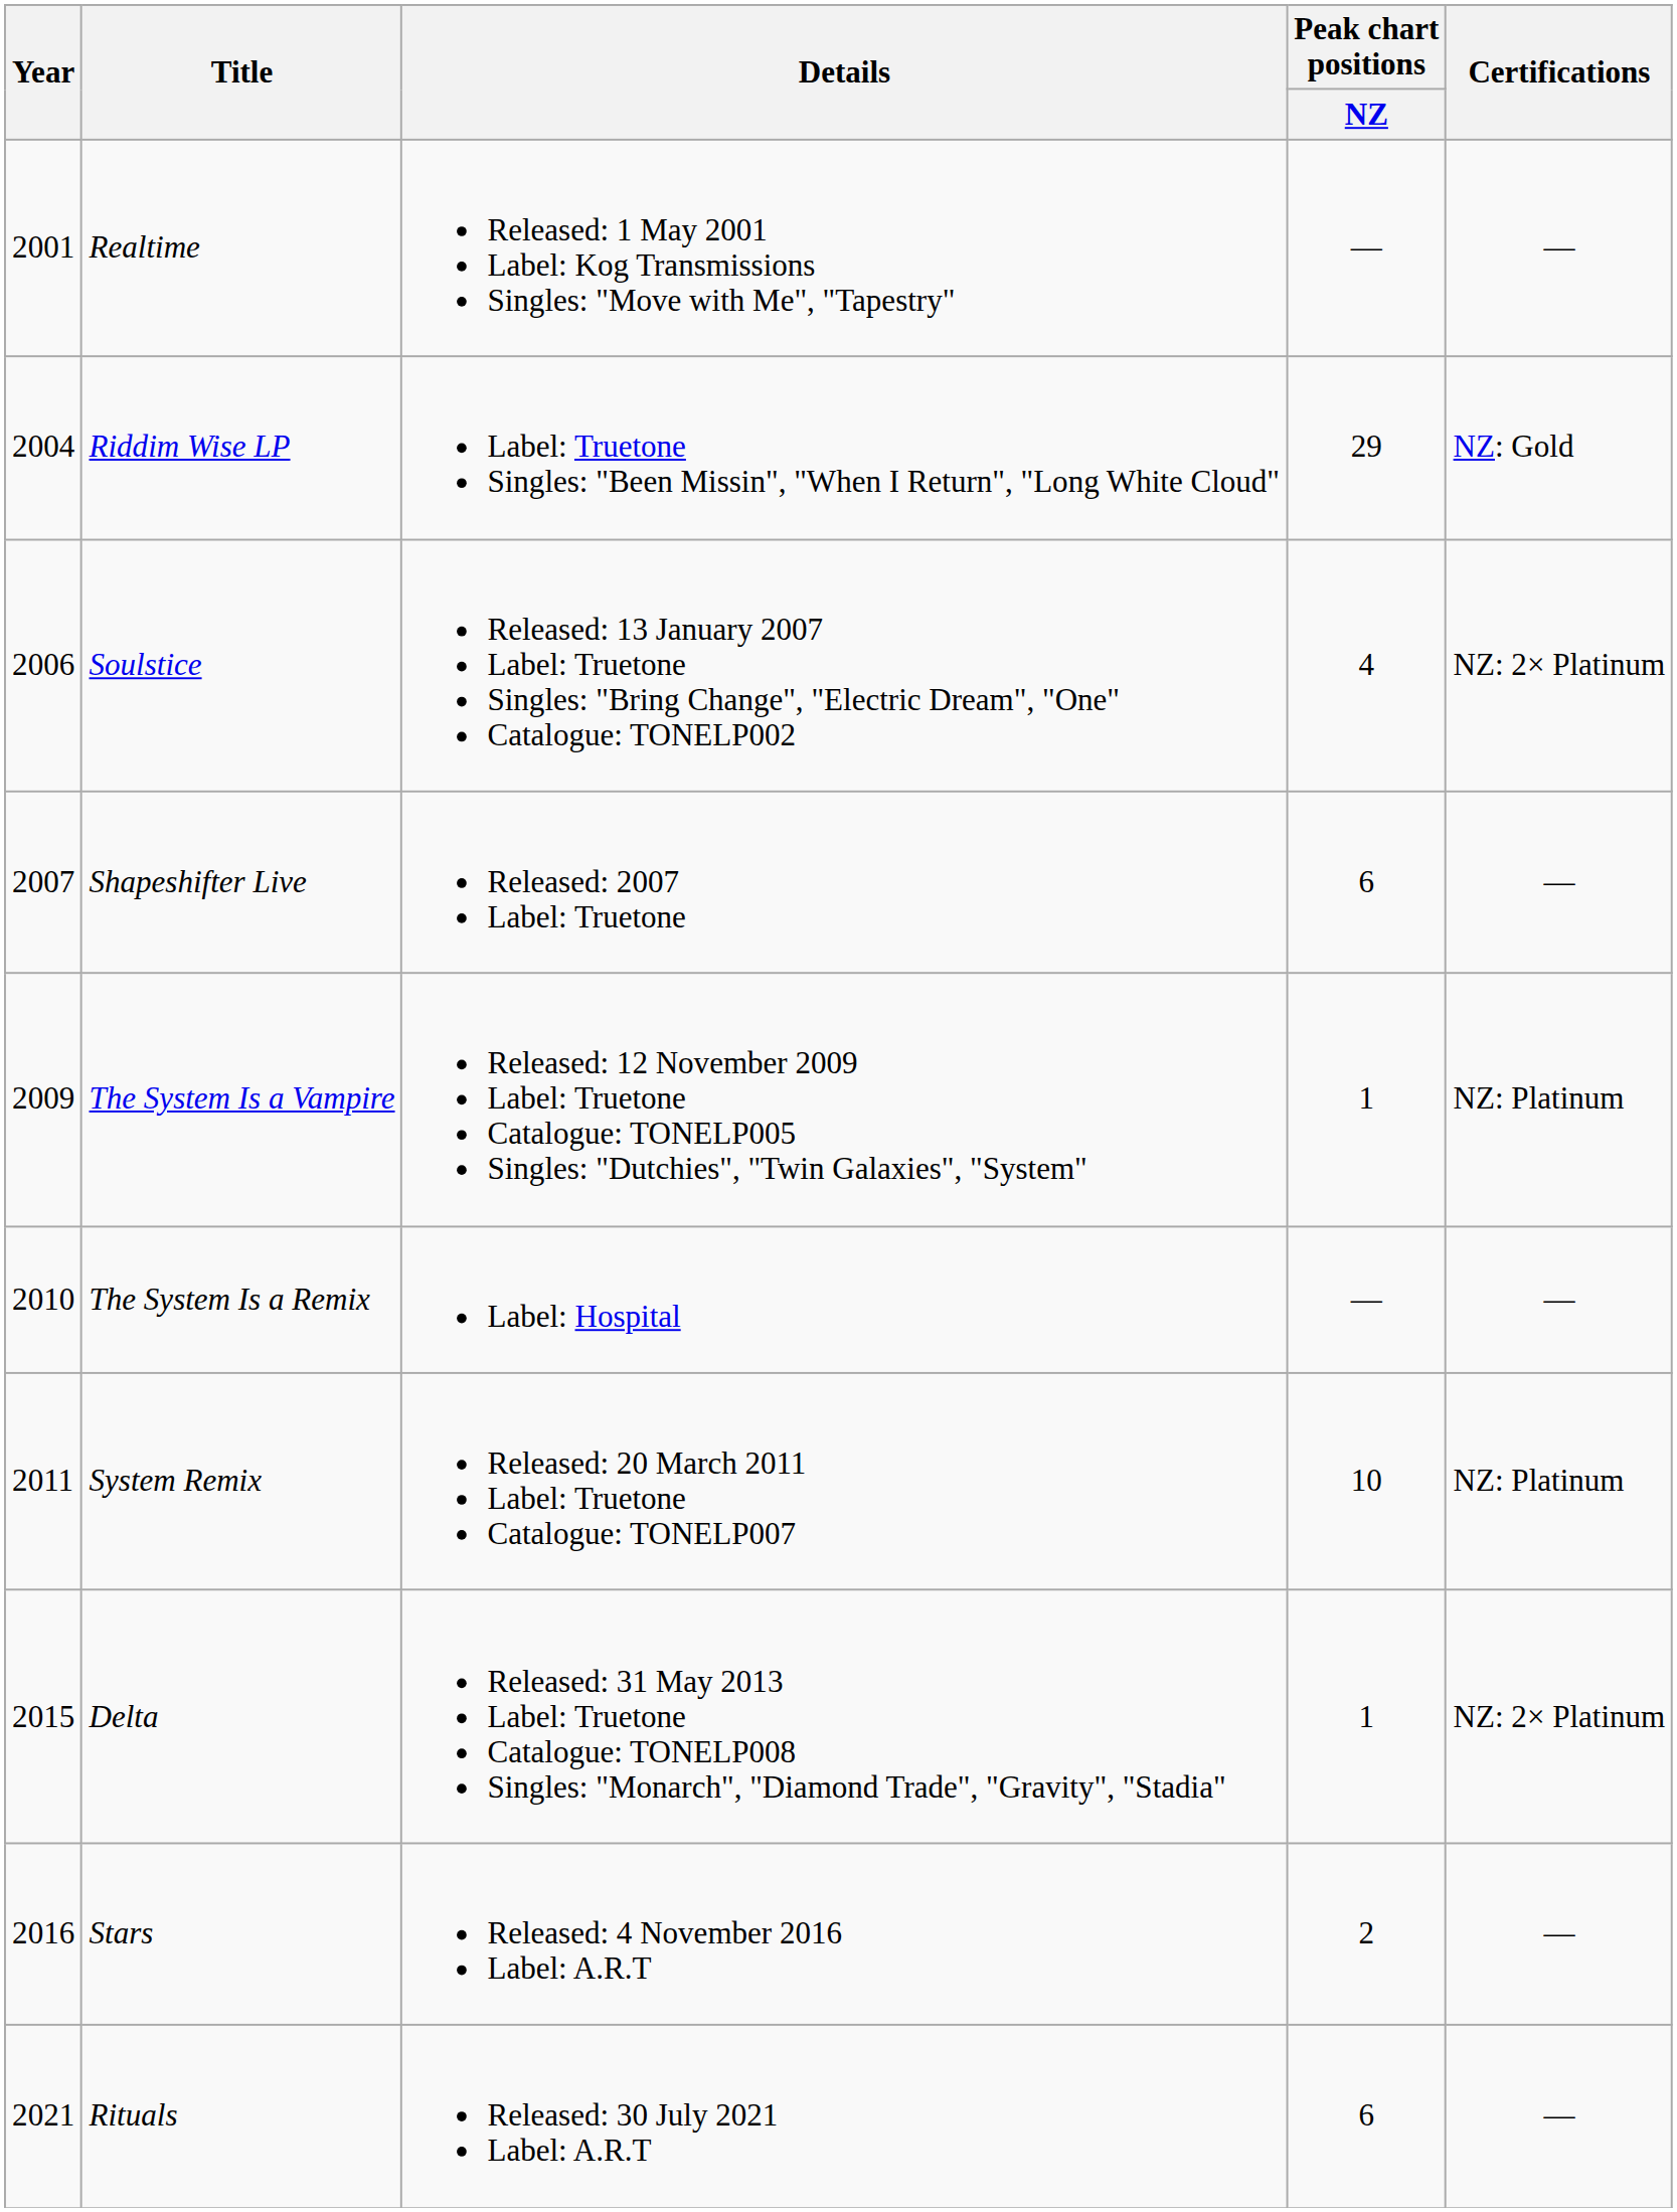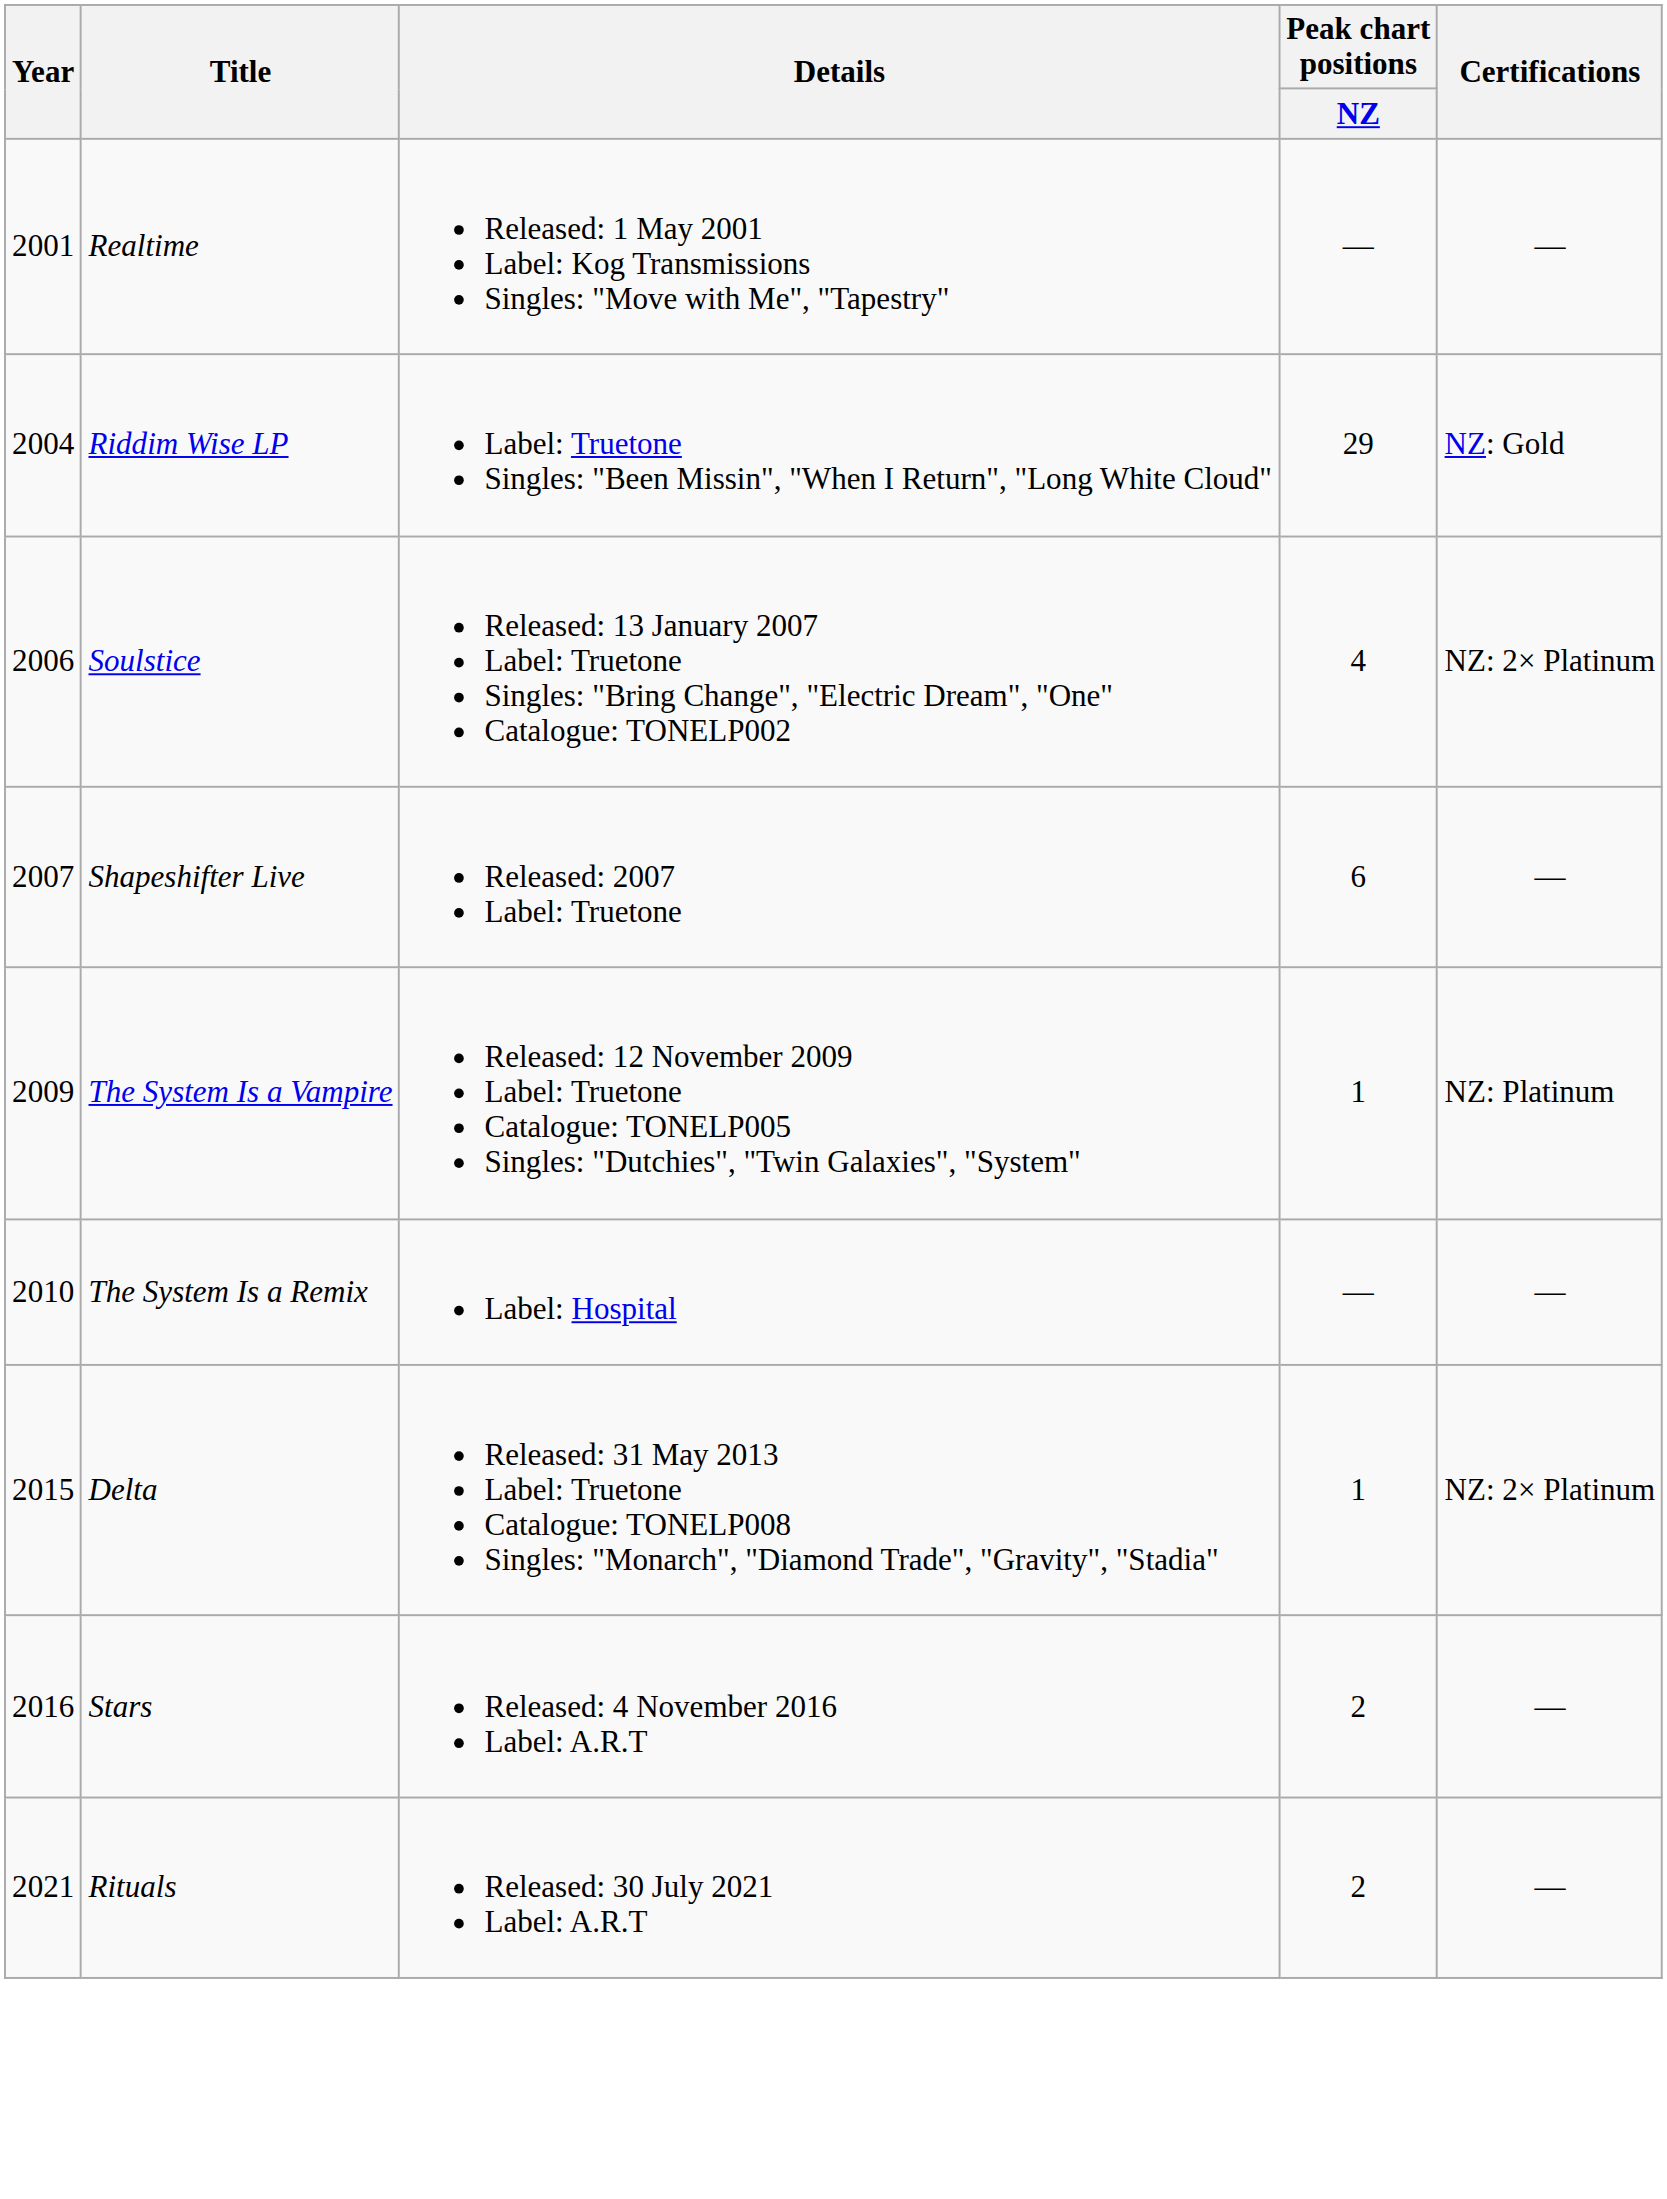 <table class="wikitable plainrowheaders">
 <tr>
 <th rowspan="2">Year</th>
 <th rowspan="2">Title</th>
 <th rowspan="2">Details</th>
 <th>Peak chart<br>positions</th>
 <th rowspan="2">Certifications</th>
 </tr>
 <tr>
 <th><a href='#'>NZ</a></th>
 </tr>
 <tr>
 <td>2001</td>
 <td><em>Realtime</em></td>
 <td><br><ul><li>Released: 1 May 2001</li><li>Label: Kog Transmissions</li><li>Singles: "Move with Me", "Tapestry"</li></ul></td>
 <td align=center>—</td>
 <td align=center>—</td>
 </tr>
 <tr>
 <td>2004</td>
 <td><em><a href='#'>Riddim Wise LP</a></em></td>
 <td><br><ul><li>Label: <a href='#'>Truetone</a></li><li>Singles: "Been Missin", "When I Return", "Long White Cloud"</li></ul></td>
 <td align=center>29<br></td>
 <td><a href='#'>NZ</a>: Gold</td>
 </tr>
 <tr>
 <td>2006</td>
 <td><em><a href='#'>Soulstice</a></em></td>
 <td><br><ul><li>Released: 13 January 2007</li><li>Label: Truetone</li><li>Singles: "Bring Change", "Electric Dream", "One"</li><li>Catalogue: TONELP002</li></ul></td>
 <td align=center>4</td>
 <td>NZ: 2× Platinum</td>
 </tr>
 <tr>
 <td>2007</td>
 <td><em>Shapeshifter Live</em></td>
 <td><br><ul><li>Released: 2007</li><li>Label: Truetone</li></ul></td>
 <td align=center>6</td>
 <td align=center>—</td>
 </tr>
 <tr>
 <td>2009</td>
 <td><em><a href='#'>The System Is a Vampire</a></em></td>
 <td><br><ul><li>Released: 12 November 2009</li><li>Label: Truetone</li><li>Catalogue: TONELP005</li><li>Singles: "Dutchies", "Twin Galaxies", "System"</li></ul></td>
 <td align=center>1</td>
 <td>NZ: Platinum</td>
 </tr>
 <tr>
 <td>2010</td>
 <td><em>The System Is a Remix</em></td>
 <td><br><ul><li>Label: <a href='#'>Hospital</a></li></ul></td>
 <td align=center>—</td>
 <td align=center>—</td>
 </tr>
 <tr>
-<td>2011</td>
-<td><em>System Remix</em></td>
-<td><br><ul><li>Released: 20 March 2011</li><li>Label: Truetone</li><li>Catalogue: TONELP007</li></ul></td>
-<td align=center>10</td>
-<td>NZ: Platinum</td>
-</tr>
-<tr>
 <td>2015</td>
 <td><em>Delta</em></td>
 <td><br><ul><li>Released: 31 May 2013</li><li>Label: Truetone</li><li>Catalogue: TONELP008</li><li>Singles: "Monarch", "Diamond Trade", "Gravity", "Stadia"</li></ul></td>
 <td align=center>1</td>
 <td>NZ: 2× Platinum</td>
 </tr>
 <tr>
 <td>2016</td>
 <td><em>Stars</em></td>
 <td><br><ul><li>Released: 4 November 2016</li><li>Label: A.R.T</li></ul></td>
 <td align=center>2<br></td>
 <td align=center>—</td>
 </tr>
 <tr>
 <td>2021</td>
 <td><em>Rituals</em></td>
 <td><br><ul><li>Released: 30 July 2021</li><li>Label: A.R.T</li></ul></td>
-<td align=center>6<br></td>
+<td align=center>2<br></td>
 <td align=center>—</td>
 </tr>
 </table>
